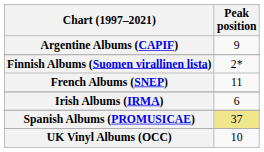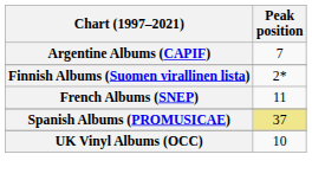 <table class="wikitable sortable plainrowheaders">
 <tr>
 <th scope="col">Chart (1997–2021)</th>
 <th scope="col">Peak<br>position</th>
 </tr>
 <tr>
 <th scope="row">Argentine Albums (<a href='#'>CAPIF</a>)</th>
-<td style="text-align:center;">9</td>
+<td style="text-align:center;">7</td>
 </tr>
 <tr>
 </tr>
 <tr>
 </tr>
 <tr>
 </tr>
 <tr>
 </tr>
 <tr>
 <th scope="row">Finnish Albums (<a href='#'>Suomen virallinen lista</a>)</th>
 <td style="text-align:center;">2*</td>
 </tr>
 <tr>
 <th scope="row">French Albums (<a href='#'>SNEP</a>)</th>
 <td style="text-align:center;">11</td>
 </tr>
 <tr>
 </tr>
 <tr>
-<th scope="row">Irish Albums (<a href='#'>IRMA</a>)</th>
-<td style="text-align:center;">6</td>
-</tr>
-<tr>
 </tr>
 <tr>
 <th scope="row">Spanish Albums (<a href='#'>PROMUSICAE</a>)</th>
 <td align="center" style="background: khaki;">37</td>
 </tr>
 <tr>
 </tr>
 <tr>
 </tr>
 <tr>
 <th scope="row">UK Vinyl Albums (OCC)</th>
 <td align="center">10</td>
 </tr>
 </table>
